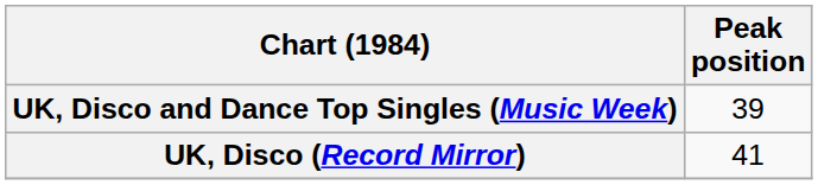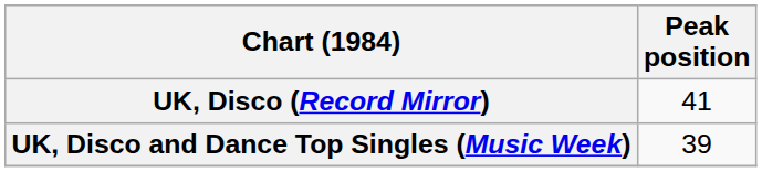 <table class="wikitable plainrowheaders sortable">
 <tr>
 <th>Chart (1984)</th>
 <th>Peak<br>position</th>
 </tr>
 <tr>
+<th scope="row">UK, Disco (<em><a href='#'>Record Mirror</a></em>)<br></th>
+<td align="center">41</td>
+</tr>
+<tr>
 <th scope="row">UK,  Disco and Dance Top Singles (<em><a href='#'>Music Week</a></em>)<br></th>
 <td align="center">39</td>
 </tr>
 <tr>
-<th scope="row">UK, Disco (<em><a href='#'>Record Mirror</a></em>)<br></th>
-<td align="center">41</td>
-</tr>
-<tr>
 </tr>
 </table>
